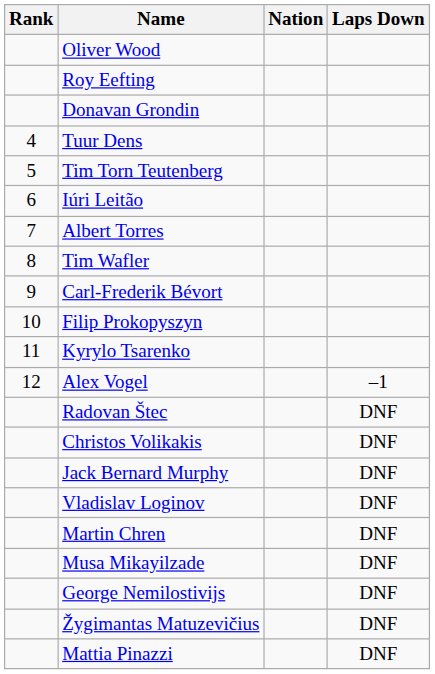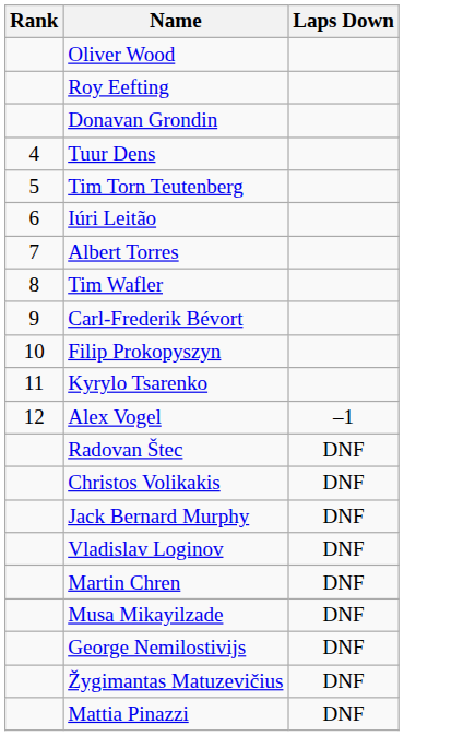 <table class="wikitable sortable" style="text-align:center">
 <tr>
 <th>Rank</th>
 <th>Name</th>
-<th>Nation</th>
 <th>Laps Down</th>
 </tr>
 <tr>
 <td></td>
 <td align=left><a href='#'>Oliver Wood</a></td>
-<td align=left></td>
 <td></td>
 </tr>
 <tr>
 <td></td>
 <td align=left><a href='#'>Roy Eefting</a></td>
-<td align=left></td>
 <td></td>
 </tr>
 <tr>
 <td></td>
 <td align=left><a href='#'>Donavan Grondin</a></td>
-<td align=left></td>
 <td></td>
 </tr>
 <tr>
 <td>4</td>
 <td align=left><a href='#'>Tuur Dens</a></td>
-<td align=left></td>
 <td></td>
 </tr>
 <tr>
 <td>5</td>
 <td align=left><a href='#'>Tim Torn Teutenberg</a></td>
-<td align=left></td>
 <td></td>
 </tr>
 <tr>
 <td>6</td>
 <td align=left><a href='#'>Iúri Leitão</a></td>
-<td align=left></td>
 <td></td>
 </tr>
 <tr>
 <td>7</td>
 <td align=left><a href='#'>Albert Torres</a></td>
-<td align=left></td>
 <td></td>
 </tr>
 <tr>
 <td>8</td>
 <td align=left><a href='#'>Tim Wafler</a></td>
-<td align=left></td>
 <td></td>
 </tr>
 <tr>
 <td>9</td>
 <td align=left><a href='#'>Carl-Frederik Bévort</a></td>
-<td align=left></td>
 <td></td>
 </tr>
 <tr>
 <td>10</td>
 <td align=left><a href='#'>Filip Prokopyszyn</a></td>
-<td align=left></td>
 <td></td>
 </tr>
 <tr>
 <td>11</td>
 <td align=left><a href='#'>Kyrylo Tsarenko</a></td>
-<td align=left></td>
 <td></td>
 </tr>
 <tr>
 <td>12</td>
 <td align=left><a href='#'>Alex Vogel</a></td>
-<td align=left></td>
 <td>–1</td>
 </tr>
 <tr>
 <td></td>
 <td align=left><a href='#'>Radovan Štec</a></td>
-<td align=left></td>
 <td>DNF</td>
 </tr>
 <tr>
 <td></td>
 <td align=left><a href='#'>Christos Volikakis</a></td>
-<td align=left></td>
 <td>DNF</td>
 </tr>
 <tr>
 <td></td>
 <td align=left><a href='#'>Jack Bernard Murphy</a></td>
-<td align=left></td>
 <td>DNF</td>
 </tr>
 <tr>
 <td></td>
 <td align=left><a href='#'>Vladislav Loginov</a></td>
-<td align=left></td>
 <td>DNF</td>
 </tr>
 <tr>
 <td></td>
 <td align=left><a href='#'>Martin Chren</a></td>
-<td align=left></td>
 <td>DNF</td>
 </tr>
 <tr>
 <td></td>
 <td align=left><a href='#'>Musa Mikayilzade</a></td>
-<td align=left></td>
 <td>DNF</td>
 </tr>
 <tr>
 <td></td>
 <td align=left><a href='#'>George Nemilostivijs</a></td>
-<td align=left></td>
 <td>DNF</td>
 </tr>
 <tr>
 <td></td>
 <td align=left><a href='#'>Žygimantas Matuzevičius</a></td>
-<td align=left></td>
 <td>DNF</td>
 </tr>
 <tr>
 <td></td>
 <td align=left><a href='#'>Mattia Pinazzi</a></td>
-<td align=left></td>
 <td>DNF</td>
 </tr>
 </table>
